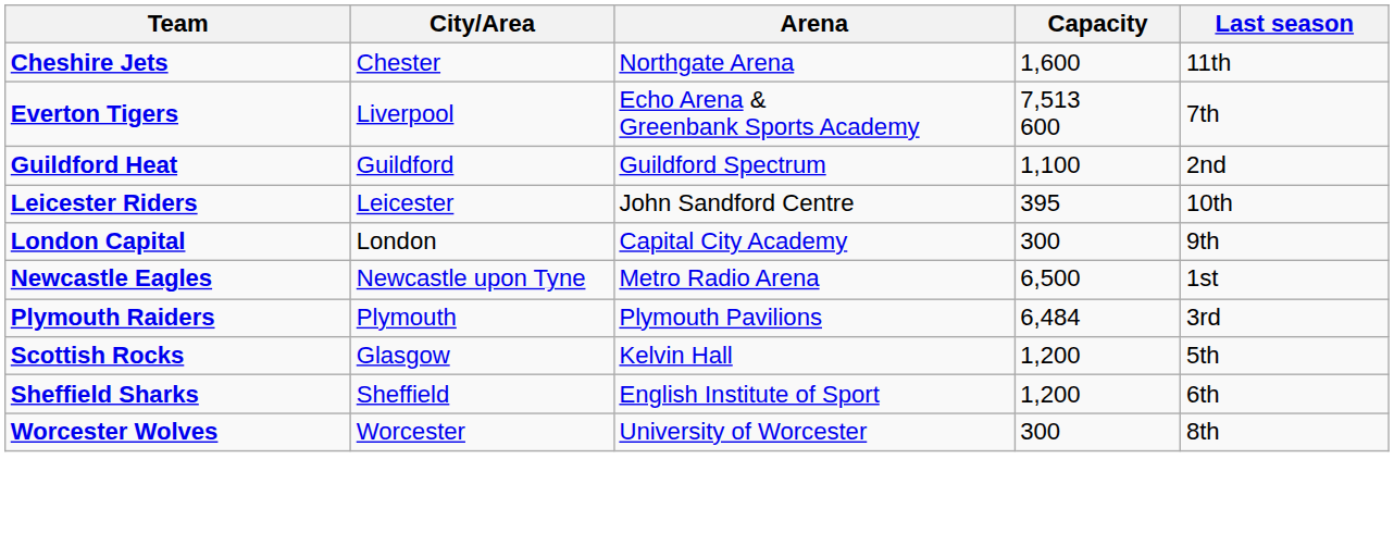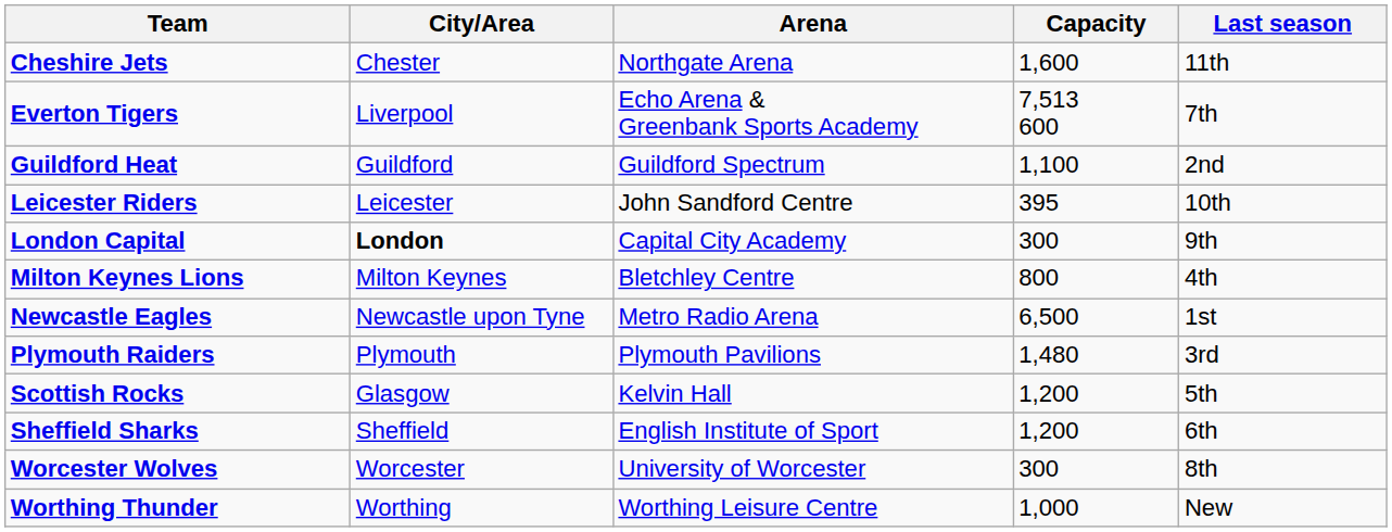 <table class="wikitable sortable" style="width: 73%">
 <tr>
 <th width=25%>Team</th>
 <th width=19%>City/Area</th>
 <th width=29%>Arena</th>
 <th width=12%>Capacity</th>
 <th width=15%><a href='#'>Last season</a></th>
 </tr>
 <tr>
 <td><strong><a href='#'>Cheshire Jets</a></strong></td>
 <td><a href='#'>Chester</a></td>
 <td><a href='#'>Northgate Arena</a></td>
 <td>1,600</td>
 <td>11th</td>
 </tr>
 <tr>
 <td><strong><a href='#'>Everton Tigers</a></strong></td>
 <td><a href='#'>Liverpool</a></td>
 <td><a href='#'>Echo Arena</a> & <br> <a href='#'>Greenbank Sports Academy</a></td>
 <td>7,513 <br> 600</td>
 <td>7th</td>
 </tr>
 <tr>
 <td><strong><a href='#'>Guildford Heat</a></strong></td>
 <td><a href='#'>Guildford</a></td>
 <td><a href='#'>Guildford Spectrum</a></td>
 <td>1,100</td>
 <td>2nd</td>
 </tr>
 <tr>
 <td><strong><a href='#'>Leicester Riders</a></strong></td>
 <td><a href='#'>Leicester</a></td>
 <td>John Sandford Centre</td>
 <td>395</td>
 <td>10th</td>
 </tr>
 <tr>
 <td><strong><a href='#'>London Capital</a></strong></td>
-<td>London</td>
+<td><strong>London</strong></td>
 <td><a href='#'>Capital City Academy</a></td>
 <td>300</td>
 <td>9th</td>
+</tr>
+<tr>
+<td><strong><a href='#'>Milton Keynes Lions</a></strong></td>
+<td><a href='#'>Milton Keynes</a></td>
+<td><a href='#'>Bletchley Centre</a></td>
+<td>800</td>
+<td>4th</td>
 </tr>
 <tr>
 <td><strong><a href='#'>Newcastle Eagles</a></strong></td>
 <td><a href='#'>Newcastle upon Tyne</a></td>
 <td><a href='#'>Metro Radio Arena</a></td>
 <td>6,500</td>
 <td>1st</td>
 </tr>
 <tr>
 <td><strong><a href='#'>Plymouth Raiders</a></strong></td>
 <td><a href='#'>Plymouth</a></td>
 <td><a href='#'>Plymouth Pavilions</a></td>
-<td>6,484</td>
+<td>1,480</td>
 <td>3rd</td>
 </tr>
 <tr>
 <td><strong><a href='#'>Scottish Rocks</a></strong></td>
 <td><a href='#'>Glasgow</a></td>
 <td><a href='#'>Kelvin Hall</a></td>
 <td>1,200</td>
 <td>5th</td>
 </tr>
 <tr>
 <td><strong><a href='#'>Sheffield Sharks</a></strong></td>
 <td><a href='#'>Sheffield</a></td>
 <td><a href='#'>English Institute of Sport</a></td>
 <td>1,200</td>
 <td>6th</td>
 </tr>
 <tr>
 <td><strong><a href='#'>Worcester Wolves</a></strong></td>
 <td><a href='#'>Worcester</a></td>
 <td><a href='#'>University of Worcester</a></td>
 <td>300</td>
 <td>8th</td>
 </tr>
+<tr>
+<td><strong><a href='#'>Worthing Thunder</a></strong></td>
+<td><a href='#'>Worthing</a></td>
+<td><a href='#'>Worthing Leisure Centre</a></td>
+<td>1,000</td>
+<td>New</td>
+</tr>
 </table>
